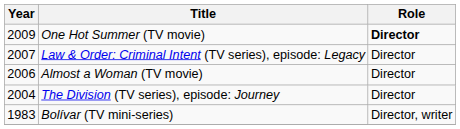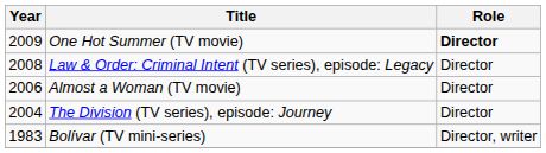 <table class="wikitable sortable">
 <tr>
 <th>Year</th>
 <th>Title</th>
 <th>Role</th>
 </tr>
 <tr>
 <td>2009</td>
 <td><em>One Hot Summer</em> (TV movie)</td>
 <td><strong>Director</strong></td>
 </tr>
 <tr>
-<td>2007</td>
+<td>2008</td>
 <td><em><a href='#'>Law & Order: Criminal Intent</a></em> (TV series), episode: <em>Legacy</em></td>
 <td>Director</td>
 </tr>
 <tr>
 <td>2006</td>
 <td><em>Almost a Woman</em> (TV movie)</td>
 <td>Director</td>
 </tr>
 <tr>
 <td>2004</td>
 <td><em><a href='#'>The Division</a></em> (TV series), episode: <em>Journey</em></td>
 <td>Director</td>
 </tr>
 <tr>
 <td>1983</td>
 <td><em>Bolívar</em> (TV mini-series)</td>
 <td>Director, writer</td>
 </tr>
 <tr>
 </tr>
 </table>
